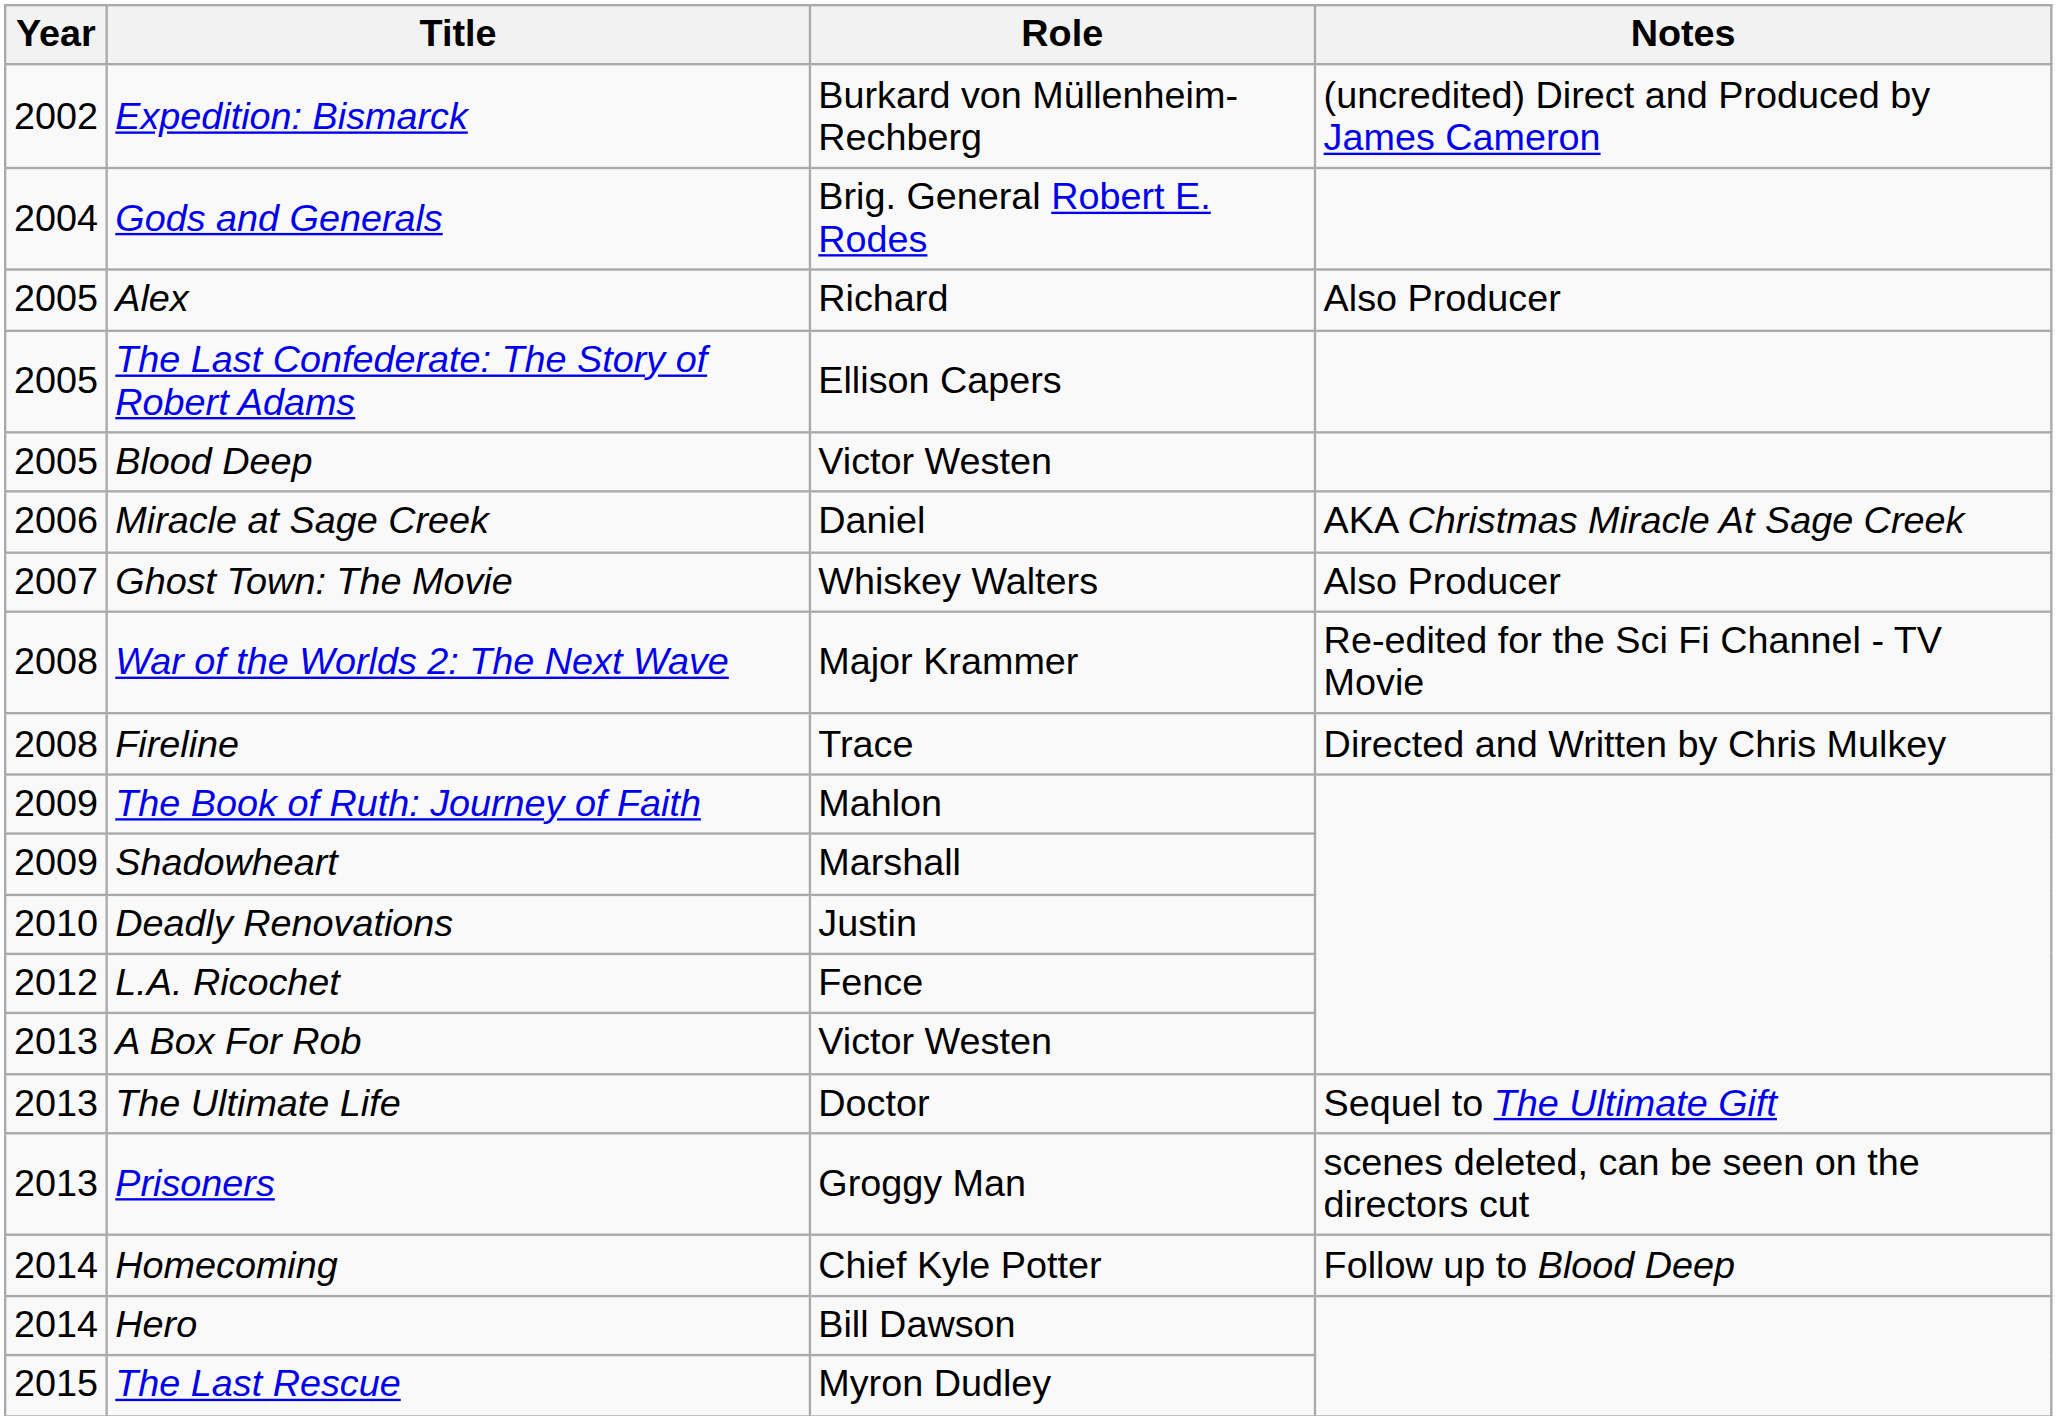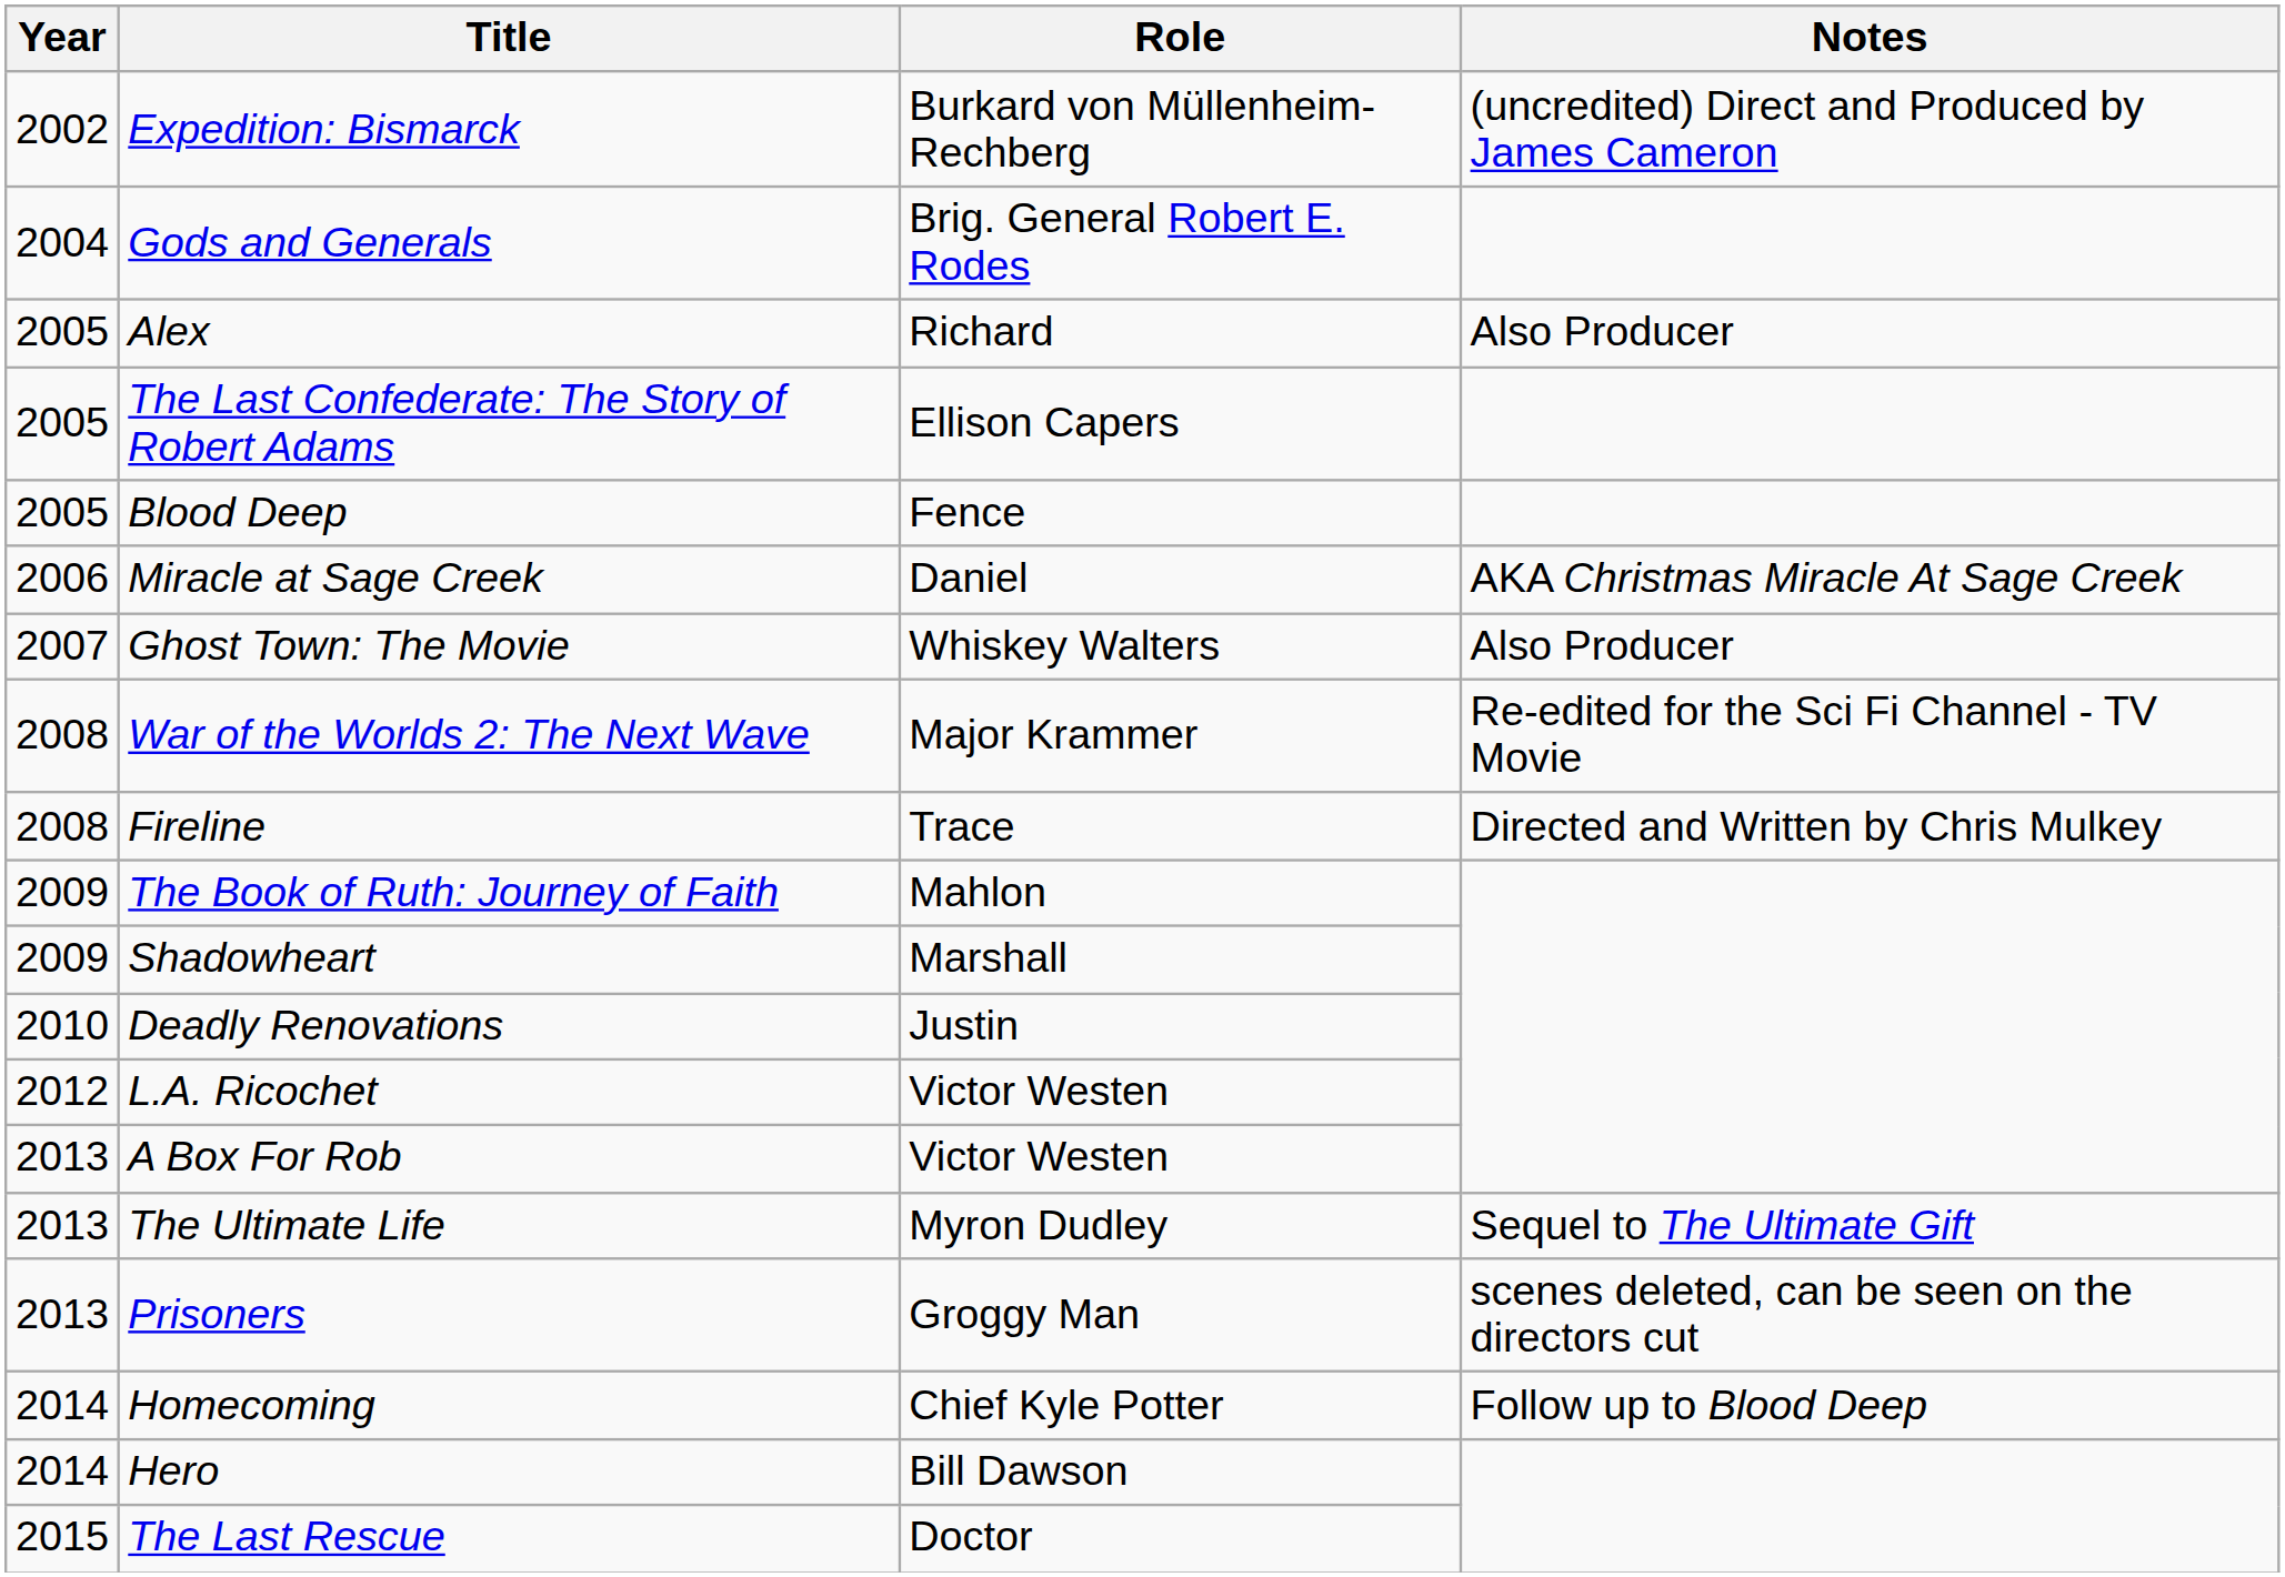 <table class="wikitable sortable">
 <tr>
 <th>Year</th>
 <th>Title</th>
 <th>Role</th>
 <th class="unsortable">Notes</th>
 </tr>
 <tr>
 <td>2002</td>
 <td><em><a href='#'>Expedition: Bismarck</a></em></td>
 <td>Burkard von Müllenheim-Rechberg</td>
 <td>(uncredited) Direct and Produced by <a href='#'>James Cameron</a></td>
 </tr>
 <tr>
 <td>2004</td>
 <td><em><a href='#'>Gods and Generals</a></em></td>
 <td>Brig. General <a href='#'>Robert E. Rodes</a></td>
 </tr>
 <tr>
 <td>2005</td>
 <td><em>Alex</em></td>
 <td>Richard</td>
 <td>Also Producer</td>
 </tr>
 <tr>
 <td>2005</td>
 <td><em><a href='#'>The Last Confederate: The Story of Robert Adams</a></em></td>
 <td>Ellison Capers</td>
 <td></td>
 </tr>
 <tr>
 <td>2005</td>
 <td><em>Blood Deep</em></td>
-<td>Victor Westen</td>
+<td>Fence</td>
 <td></td>
 </tr>
 <tr>
 <td>2006</td>
 <td><em>Miracle at Sage Creek</em></td>
 <td>Daniel</td>
 <td>AKA <em>Christmas Miracle At Sage Creek</em></td>
 </tr>
 <tr>
 <td>2007</td>
 <td><em>Ghost Town: The Movie</em></td>
 <td>Whiskey Walters</td>
 <td>Also Producer</td>
 </tr>
 <tr>
 <td>2008</td>
 <td><em><a href='#'>War of the Worlds 2: The Next Wave</a></em></td>
 <td>Major Krammer</td>
 <td>Re-edited for the Sci Fi Channel - TV Movie</td>
 </tr>
 <tr>
 <td>2008</td>
 <td><em>Fireline</em></td>
 <td>Trace</td>
 <td>Directed and Written by Chris Mulkey</td>
 </tr>
 <tr>
 <td>2009</td>
 <td><em><a href='#'>The Book of Ruth: Journey of Faith</a></em></td>
 <td>Mahlon</td>
 </tr>
 <tr>
 <td>2009</td>
 <td><em>Shadowheart</em></td>
 <td>Marshall</td>
 </tr>
 <tr>
 <td>2010</td>
 <td><em>Deadly Renovations</em></td>
 <td>Justin</td>
 </tr>
 <tr>
 <td>2012</td>
 <td><em>L.A. Ricochet</em></td>
-<td>Fence</td>
+<td>Victor Westen</td>
 </tr>
 <tr>
 <td>2013</td>
 <td><em>A Box For Rob</em></td>
 <td>Victor Westen</td>
 </tr>
 <tr>
 <td>2013</td>
 <td><em>The Ultimate Life</em></td>
-<td>Doctor</td>
+<td>Myron Dudley</td>
 <td>Sequel to <em><a href='#'>The Ultimate Gift</a></em></td>
 </tr>
 <tr>
 <td>2013</td>
 <td><em><a href='#'>Prisoners</a></em></td>
 <td>Groggy Man</td>
 <td>scenes deleted, can be seen on the directors cut</td>
 </tr>
 <tr>
 <td>2014</td>
 <td><em>Homecoming</em></td>
 <td>Chief Kyle Potter</td>
 <td>Follow up to <em>Blood Deep</em></td>
 </tr>
 <tr>
 <td>2014</td>
 <td><em>Hero</em></td>
 <td>Bill Dawson</td>
 </tr>
 <tr>
 <td>2015</td>
 <td><em><a href='#'>The Last Rescue</a></em></td>
-<td>Myron Dudley</td>
+<td>Doctor</td>
 </tr>
 </table>
